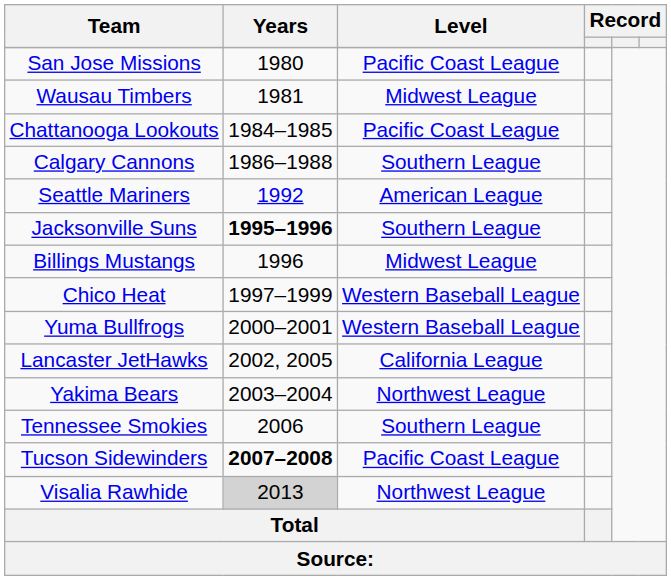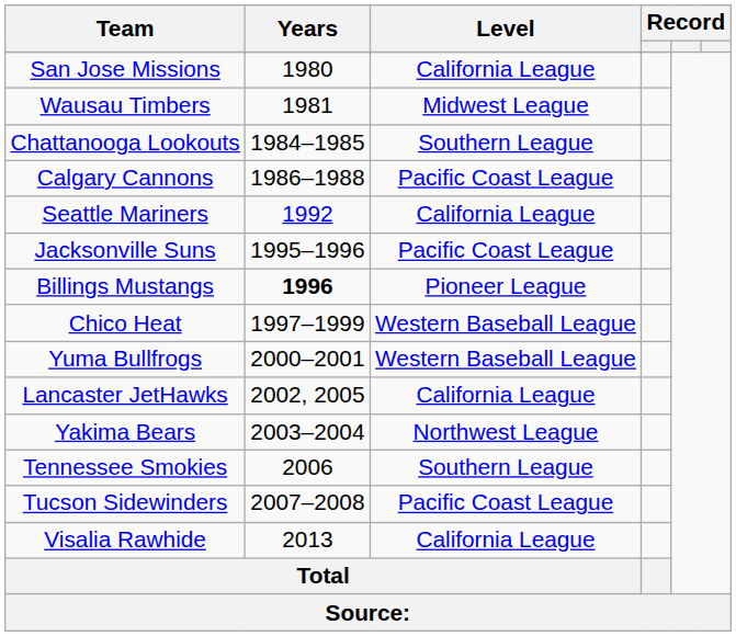 <table class="wikitable" style="text-align:center;">
 <tr>
 <th rowspan="2">Team</th>
 <th rowspan="2">Years</th>
 <th rowspan="2">Level</th>
 <th colspan="3">Record</th>
 </tr>
 <tr>
 <th></th>
 <th></th>
 <th></th>
 </tr>
 <tr>
 </tr>
 <tr>
 <td><a href='#'>San Jose Missions</a></td>
 <td>1980</td>
-<td><a href='#'>Pacific Coast League</a></td>
+<td><a href='#'>California League</a></td>
 <td></td>
 </tr>
 <tr>
 <td><a href='#'>Wausau Timbers</a></td>
 <td>1981</td>
 <td><a href='#'>Midwest League</a></td>
 <td></td>
 </tr>
 <tr>
 <td><a href='#'>Chattanooga Lookouts</a></td>
 <td>1984–1985</td>
-<td><a href='#'>Pacific Coast League</a></td>
+<td><a href='#'>Southern League</a></td>
 <td></td>
 </tr>
 <tr>
 <td><a href='#'>Calgary Cannons</a></td>
 <td>1986–1988</td>
-<td><a href='#'>Southern League</a></td>
+<td><a href='#'>Pacific Coast League</a></td>
 <td></td>
 </tr>
 <tr>
 <td><a href='#'>Seattle Mariners</a></td>
 <td><a href='#'>1992</a></td>
-<td><a href='#'>American League</a></td>
+<td><a href='#'>California League</a></td>
 <td></td>
 </tr>
 <tr>
 <td><a href='#'>Jacksonville Suns</a></td>
-<td><strong>1995–1996</strong></td>
-<td><a href='#'>Southern League</a></td>
+<td>1995–1996</td>
+<td><a href='#'>Pacific Coast League</a></td>
 <td></td>
 </tr>
 <tr>
 <td><a href='#'>Billings Mustangs</a></td>
-<td>1996</td>
-<td><a href='#'>Midwest League</a></td>
+<td><strong>1996</strong></td>
+<td><a href='#'>Pioneer League</a></td>
 <td></td>
 </tr>
 <tr>
 <td><a href='#'>Chico Heat</a></td>
 <td>1997–1999</td>
 <td><a href='#'>Western Baseball League</a></td>
 <td></td>
 </tr>
 <tr>
 <td><a href='#'>Yuma Bullfrogs</a></td>
 <td>2000–2001</td>
 <td><a href='#'>Western Baseball League</a></td>
 <td></td>
 </tr>
 <tr>
 <td><a href='#'>Lancaster JetHawks</a></td>
 <td>2002, 2005</td>
 <td><a href='#'>California League</a></td>
 <td></td>
 </tr>
 <tr>
 <td><a href='#'>Yakima Bears</a></td>
 <td>2003–2004</td>
 <td><a href='#'>Northwest League</a></td>
 <td></td>
 </tr>
 <tr>
 <td><a href='#'>Tennessee Smokies</a></td>
 <td>2006</td>
 <td><a href='#'>Southern League</a></td>
 <td></td>
 </tr>
 <tr>
 <td><a href='#'>Tucson Sidewinders</a></td>
-<td><strong>2007–2008</strong></td>
+<td>2007–2008</td>
 <td><a href='#'>Pacific Coast League</a></td>
 <td></td>
 </tr>
 <tr>
 <td><a href='#'>Visalia Rawhide</a></td>
-<td style="background: lightgrey;">2013</td>
-<td><a href='#'>Northwest League</a></td>
+<td>2013</td>
+<td><a href='#'>California League</a></td>
 <td></td>
 </tr>
 <tr>
 <th colspan="3">Total</th>
 <th></th>
 </tr>
 <tr>
 <th colspan="6" style="text-align: center;"><strong>Source:</strong></th>
 </tr>
 </table>
